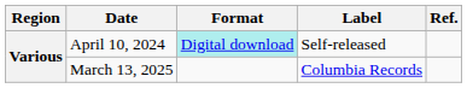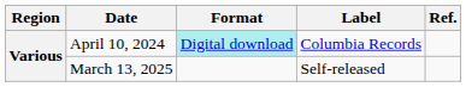 <table class="wikitable">
 <tr>
 <th>Region</th>
 <th>Date</th>
 <th>Format</th>
 <th>Label</th>
 <th>Ref.</th>
 </tr>
 <tr>
 <th rowspan="2">Various</th>
 <td>April 10, 2024</td>
 <td style="background: paleturquoise;"><a href='#'>Digital download</a></td>
-<td>Self-released</td>
+<td><a href='#'>Columbia Records</a></td>
 <td></td>
 </tr>
 <tr>
 <td>March 13, 2025</td>
 <td></td>
-<td><a href='#'>Columbia Records</a></td>
+<td>Self-released</td>
 <td></td>
 </tr>
 </table>
